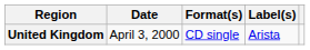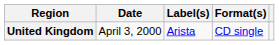 <table class="wikitable plainrowheaders">
 <tr>
 <th scope="col">Region</th>
 <th scope="col">Date</th>
+<th scope="col">Label(s)</th>
 <th scope="col">Format(s)</th>
-<th scope="col">Label(s)</th>
 <th scope="col"></th>
 </tr>
 <tr>
 <th scope="row">United Kingdom</th>
 <td>April 3, 2000</td>
+<td><a href='#'>Arista</a></td>
 <td><a href='#'>CD single</a></td>
-<td><a href='#'>Arista</a></td>
 <td align="center"></td>
 </tr>
 </table>
